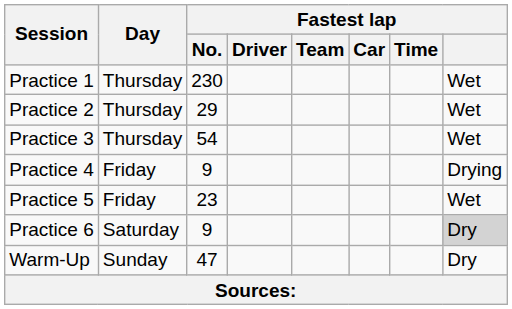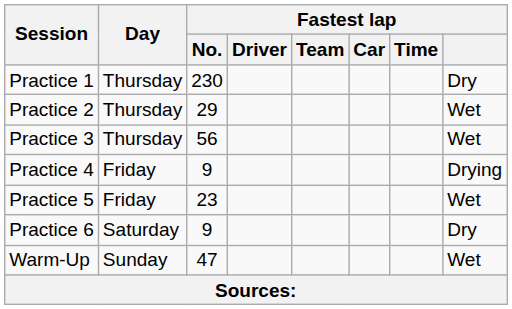 <table class="wikitable" style="font-size: 85%">
 <tr>
 <th rowspan="2">Session</th>
 <th rowspan="2">Day</th>
 <th colspan="6">Fastest lap</th>
 </tr>
 <tr>
 <th>No.</th>
 <th>Driver</th>
 <th>Team</th>
 <th>Car</th>
 <th>Time</th>
 <th></th>
 </tr>
 <tr>
 <td>Practice 1</td>
 <td>Thursday</td>
 <td align="center">230</td>
 <td></td>
 <td></td>
 <td></td>
 <td></td>
-<td>Wet</td>
+<td>Dry</td>
 </tr>
 <tr>
 <td>Practice 2</td>
 <td>Thursday</td>
 <td align="center">29</td>
 <td></td>
 <td></td>
 <td></td>
 <td></td>
 <td>Wet</td>
 </tr>
 <tr>
 <td>Practice 3</td>
 <td>Thursday</td>
-<td align="center">54</td>
+<td align="center">56</td>
 <td></td>
 <td></td>
 <td></td>
 <td></td>
 <td>Wet</td>
 </tr>
 <tr>
 <td>Practice 4</td>
 <td>Friday</td>
 <td align="center">9</td>
 <td></td>
 <td></td>
 <td></td>
 <td></td>
 <td>Drying</td>
 </tr>
 <tr>
 <td>Practice 5</td>
 <td>Friday</td>
 <td align="center">23</td>
 <td></td>
 <td></td>
 <td></td>
 <td></td>
 <td>Wet</td>
 </tr>
 <tr>
 <td>Practice 6</td>
 <td>Saturday</td>
 <td align="center">9</td>
 <td></td>
 <td></td>
 <td></td>
 <td></td>
-<td style="background: lightgrey;">Dry</td>
+<td>Dry</td>
 </tr>
 <tr>
 <td>Warm-Up</td>
 <td>Sunday</td>
 <td align="center">47</td>
 <td></td>
 <td></td>
 <td></td>
 <td></td>
-<td>Dry</td>
+<td>Wet</td>
 </tr>
 <tr>
 <th colspan="8">Sources:</th>
 </tr>
 </table>
